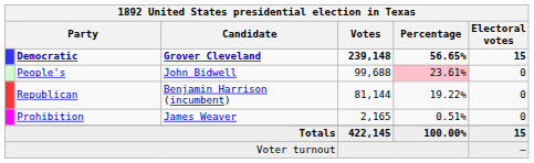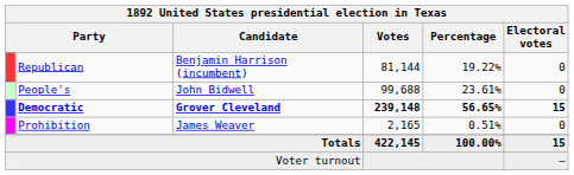 <table class="wikitable" style="font-size: 95%;">
 <tr>
 <th colspan="6">1892 United States presidential election in Texas</th>
 </tr>
 <tr>
 <th colspan="2" style="width: 15em">Party</th>
 <th style="width: 17em">Candidate</th>
 <th style="width: 5em">Votes</th>
 <th style="width: 7em">Percentage</th>
 <th style="width: 5em">Electoral votes</th>
 </tr>
 <tr>
+<th style="background-color:#FF3333; width: 3px"></th>
+<td style="width: 130px"><a href='#'>Republican</a></td>
+<td><a href='#'>Benjamin Harrison</a> (<a href='#'>incumbent</a>)</td>
+<td align="right">81,144</td>
+<td align="right">19.22%</td>
+<td align="right">0</td>
+</tr>
+<tr>
+<th style="background-color:#CCFFCC; width: 3px"></th>
+<td style="width: 130px"><a href='#'>People's</a></td>
+<td><a href='#'>John Bidwell</a></td>
+<td align="right">99,688</td>
+<td align="right">23.61%</td>
+<td align="right">0</td>
+</tr>
+<tr>
 <th style="background-color:#3333FF; width: 3px"></th>
 <td style="width: 130px"><strong><a href='#'>Democratic</a></strong></td>
 <td><strong><a href='#'>Grover Cleveland</a></strong></td>
 <td align="right"><strong>239,148</strong></td>
 <td align="right"><strong>56.65%</strong></td>
 <td align="right"><strong>15</strong></td>
-</tr>
-<tr>
-<th style="background-color:#CCFFCC; width: 3px"></th>
-<td style="width: 130px"><a href='#'>People's</a></td>
-<td><a href='#'>John Bidwell</a></td>
-<td align="right">99,688</td>
-<td align="right" style="background: pink;">23.61%</td>
-<td align="right">0</td>
-</tr>
-<tr>
-<th style="background-color:#FF3333; width: 3px"></th>
-<td style="width: 130px"><a href='#'>Republican</a></td>
-<td><a href='#'>Benjamin Harrison</a> (<a href='#'>incumbent</a>)</td>
-<td align="right">81,144</td>
-<td align="right">19.22%</td>
-<td align="right">0</td>
 </tr>
 <tr>
 <th style="background-color:#FF00FF; width: 3px"></th>
 <td style="width: 130px"><a href='#'>Prohibition</a></td>
 <td><a href='#'>James Weaver</a></td>
 <td align="right">2,165</td>
 <td align="right">0.51%</td>
 <td align="right">0</td>
 </tr>
 <tr>
 </tr>
 <tr bgcolor="#EEEEEE">
 <td colspan="3" align="right"><strong>Totals</strong></td>
 <td align="right"><strong>422,145</strong></td>
 <td align="right"><strong>100.00%</strong></td>
 <td align="right"><strong>15</strong></td>
 </tr>
 <tr bgcolor="#EEEEEE">
 <td colspan="3" align="right">Voter turnout</td>
 <td colspan="2" align="right"></td>
 <td align="right">—</td>
 </tr>
 </table>
